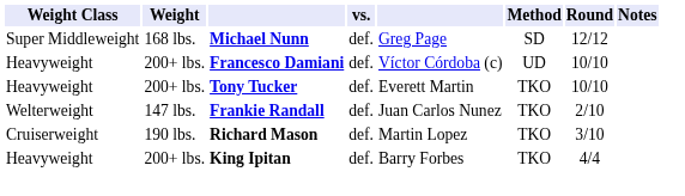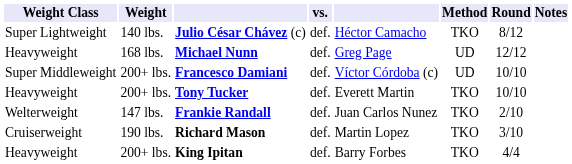 <table class="toccolours" style="font-size: 85%;">
 <tr>
 <th style="background:#e6e8fa; color:#000; text-align:center;">Weight Class</th>
 <th style="background:#e6e8fa; color:#000; text-align:center;">Weight</th>
 <th style="background:#e6e8fa; color:#000; text-align:center;"></th>
 <th style="background:#e6e8fa; color:#000; text-align:center;">vs.</th>
 <th style="background:#e6e8fa; color:#000; text-align:center;"></th>
 <th style="background:#e6e8fa; color:#000; text-align:center;">Method</th>
 <th style="background:#e6e8fa; color:#000; text-align:center;">Round</th>
 <th style="background:#e6e8fa; color:#000; text-align:center;">Notes</th>
 </tr>
 <tr>
-<td>Super Middleweight</td>
+<td>Super Lightweight</td>
+<td>140 lbs.</td>
+<td><strong><a href='#'>Julio César Chávez</a></strong> (c)</td>
+<td>def.</td>
+<td><a href='#'>Héctor Camacho</a></td>
+<td align=center>TKO</td>
+<td align=center>8/12</td>
+<td></td>
+</tr>
+<tr>
+<td>Heavyweight</td>
 <td>168 lbs.</td>
 <td><strong><a href='#'>Michael Nunn</a></strong></td>
 <td>def.</td>
 <td><a href='#'>Greg Page</a></td>
-<td align=center>SD</td>
+<td align=center>UD</td>
 <td align=center>12/12</td>
 <td></td>
 </tr>
 <tr>
-<td>Heavyweight</td>
+<td>Super Middleweight</td>
 <td>200+ lbs.</td>
 <td><strong><a href='#'>Francesco Damiani</a></strong></td>
 <td>def.</td>
 <td><a href='#'>Víctor Córdoba</a> (c)</td>
 <td align=center>UD</td>
 <td align=center>10/10</td>
 </tr>
 <tr>
 <td>Heavyweight</td>
 <td>200+ lbs.</td>
 <td><strong><a href='#'>Tony Tucker</a></strong></td>
 <td>def.</td>
 <td>Everett Martin</td>
 <td align=center>TKO</td>
 <td align=center>10/10</td>
 </tr>
 <tr>
 <td>Welterweight</td>
 <td>147 lbs.</td>
 <td><strong><a href='#'>Frankie Randall</a></strong></td>
 <td>def.</td>
 <td>Juan Carlos Nunez</td>
 <td align=center>TKO</td>
 <td align=center>2/10</td>
 </tr>
 <tr>
 <td>Cruiserweight</td>
 <td>190 lbs.</td>
 <td><strong>Richard Mason</strong></td>
 <td>def.</td>
 <td>Martin Lopez</td>
 <td align=center>TKO</td>
 <td align=center>3/10</td>
 </tr>
 <tr>
 <td>Heavyweight</td>
 <td>200+ lbs.</td>
 <td><strong>King Ipitan</strong></td>
 <td>def.</td>
 <td>Barry Forbes</td>
 <td align=center>TKO</td>
 <td align=center>4/4</td>
 </tr>
 </table>
